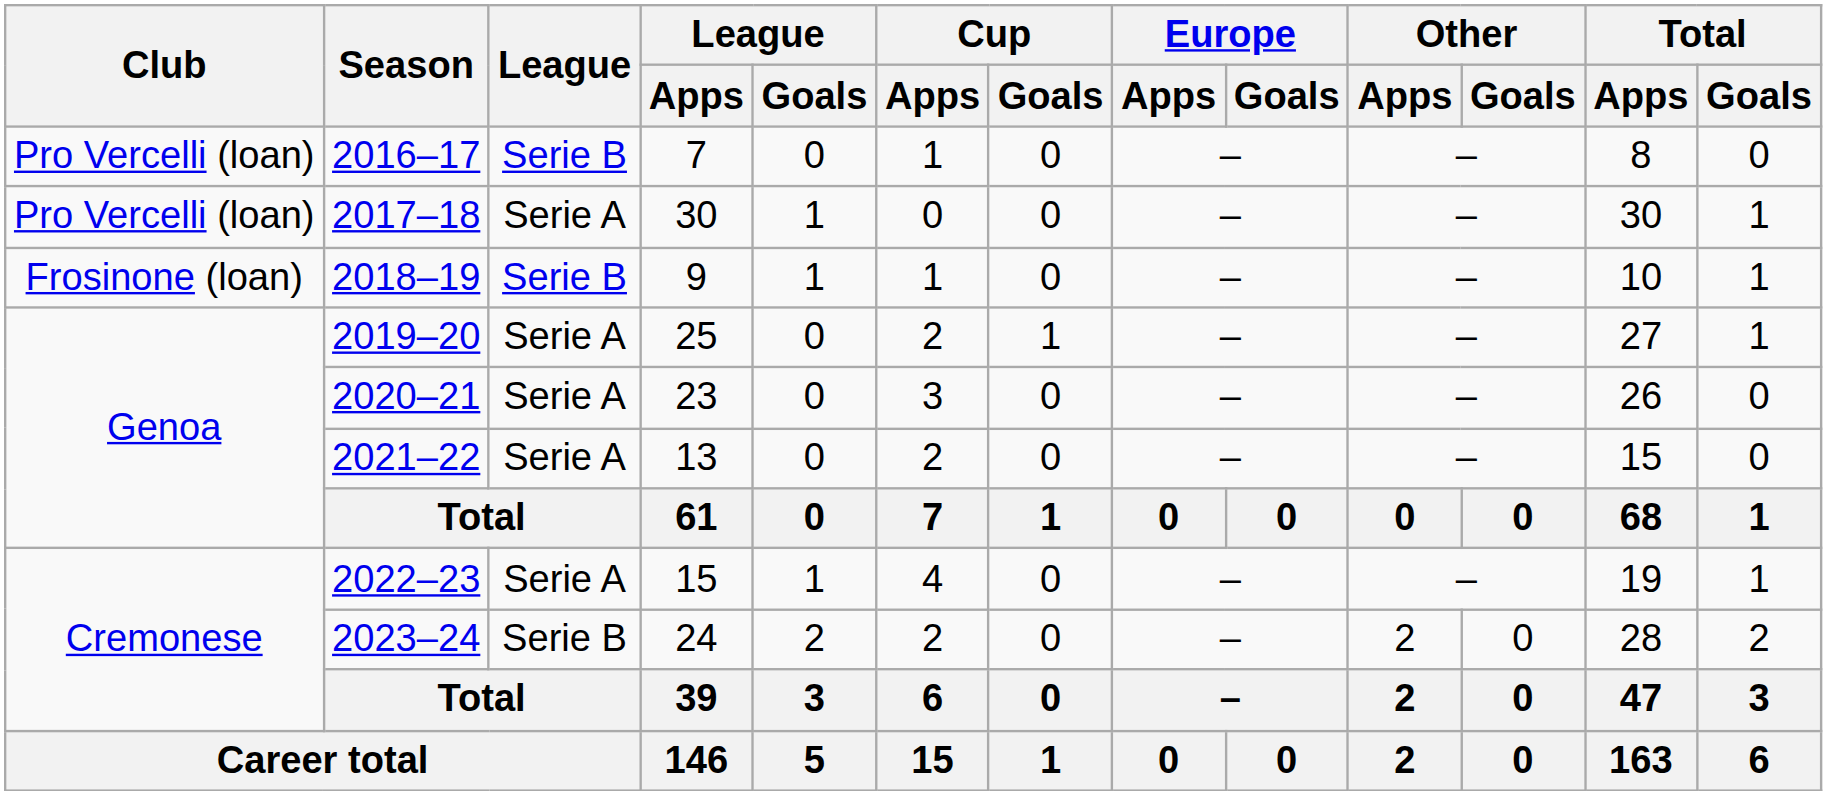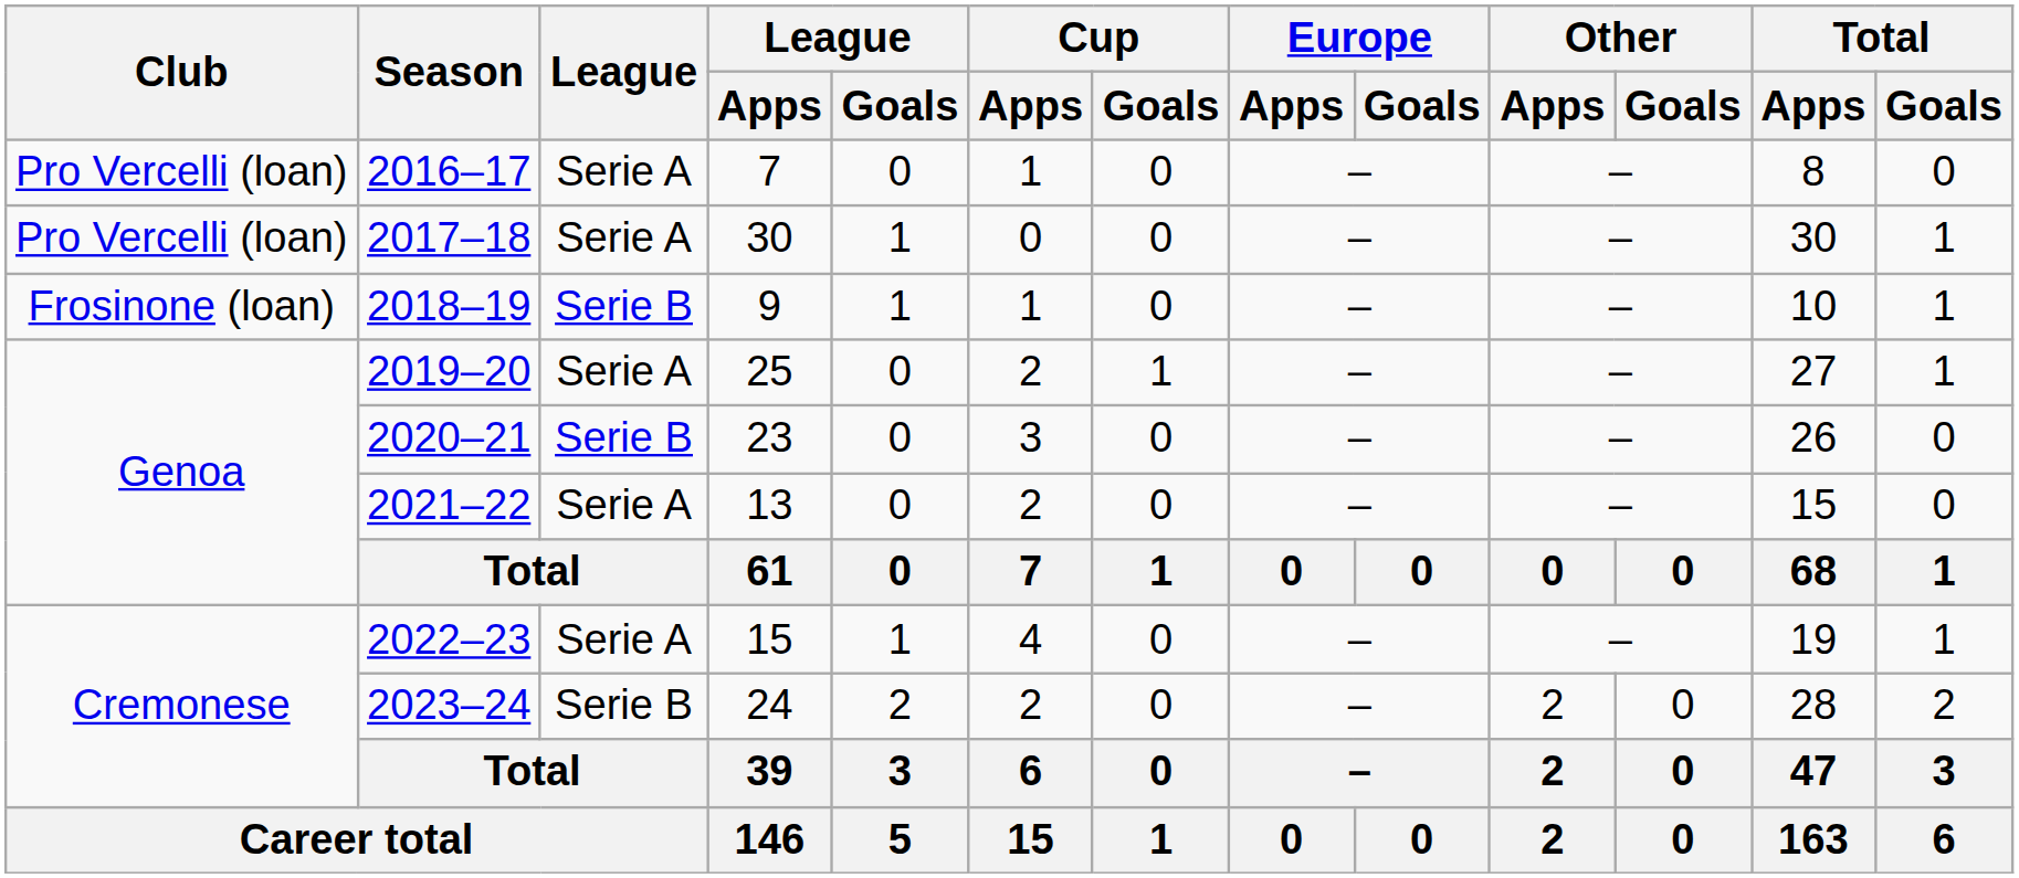 <table class="wikitable" style="text-align:center">
 <tr>
 <th rowspan="2">Club</th>
 <th rowspan="2">Season</th>
 <th rowspan="2">League</th>
 <th colspan="2">League</th>
 <th colspan="2">Cup</th>
 <th colspan="2"><a href='#'>Europe</a></th>
 <th colspan="2">Other</th>
 <th colspan="2">Total</th>
 </tr>
 <tr>
 <th>Apps</th>
 <th>Goals</th>
 <th>Apps</th>
 <th>Goals</th>
 <th>Apps</th>
 <th>Goals</th>
 <th>Apps</th>
 <th>Goals</th>
 <th>Apps</th>
 <th>Goals</th>
 </tr>
 <tr>
 <td><a href='#'>Pro Vercelli</a> (loan)</td>
 <td><a href='#'>2016–17</a></td>
-<td><a href='#'>Serie B</a></td>
+<td>Serie A</td>
 <td>7</td>
 <td>0</td>
 <td>1</td>
 <td>0</td>
 <td colspan="2">–</td>
 <td colspan="2">–</td>
 <td>8</td>
 <td>0</td>
 </tr>
 <tr>
 <td><a href='#'>Pro Vercelli</a> (loan)</td>
 <td><a href='#'>2017–18</a></td>
 <td>Serie A</td>
 <td>30</td>
 <td>1</td>
 <td>0</td>
 <td>0</td>
 <td colspan="2">–</td>
 <td colspan="2">–</td>
 <td>30</td>
 <td>1</td>
 </tr>
 <tr>
 <td><a href='#'>Frosinone</a> (loan)</td>
 <td><a href='#'>2018–19</a></td>
 <td><a href='#'>Serie B</a></td>
 <td>9</td>
 <td>1</td>
 <td>1</td>
 <td>0</td>
 <td colspan="2">–</td>
 <td colspan="2">–</td>
 <td>10</td>
 <td>1</td>
 </tr>
 <tr>
 <td rowspan="4"><a href='#'>Genoa</a></td>
 <td><a href='#'>2019–20</a></td>
 <td>Serie A</td>
 <td>25</td>
 <td>0</td>
 <td>2</td>
 <td>1</td>
 <td colspan="2">–</td>
 <td colspan="2">–</td>
 <td>27</td>
 <td>1</td>
 </tr>
 <tr>
 <td><a href='#'>2020–21</a></td>
-<td>Serie A</td>
+<td><a href='#'>Serie B</a></td>
 <td>23</td>
 <td>0</td>
 <td>3</td>
 <td>0</td>
 <td colspan="2">–</td>
 <td colspan="2">–</td>
 <td>26</td>
 <td>0</td>
 </tr>
 <tr>
 <td><a href='#'>2021–22</a></td>
 <td>Serie A</td>
 <td>13</td>
 <td>0</td>
 <td>2</td>
 <td>0</td>
 <td colspan="2">–</td>
 <td colspan="2">–</td>
 <td>15</td>
 <td>0</td>
 </tr>
 <tr>
 <th colspan="2">Total</th>
 <th>61</th>
 <th>0</th>
 <th>7</th>
 <th>1</th>
 <th>0</th>
 <th>0</th>
 <th>0</th>
 <th>0</th>
 <th>68</th>
 <th>1</th>
 </tr>
 <tr>
 <td rowspan="3"><a href='#'>Cremonese</a></td>
 <td><a href='#'>2022–23</a></td>
 <td>Serie A</td>
 <td>15</td>
 <td>1</td>
 <td>4</td>
 <td>0</td>
 <td colspan="2">–</td>
 <td colspan="2">–</td>
 <td>19</td>
 <td>1</td>
 </tr>
 <tr>
 <td><a href='#'>2023–24</a></td>
 <td>Serie B</td>
 <td>24</td>
 <td>2</td>
 <td>2</td>
 <td>0</td>
 <td colspan="2">–</td>
 <td>2</td>
 <td>0</td>
 <td>28</td>
 <td>2</td>
 </tr>
 <tr>
 <th colspan="2">Total</th>
 <th>39</th>
 <th>3</th>
 <th>6</th>
 <th>0</th>
 <th colspan="2">–</th>
 <th>2</th>
 <th>0</th>
 <th>47</th>
 <th>3</th>
 </tr>
 <tr>
 <th colspan="3">Career total</th>
 <th>146</th>
 <th>5</th>
 <th>15</th>
 <th>1</th>
 <th>0</th>
 <th>0</th>
 <th>2</th>
 <th>0</th>
 <th>163</th>
 <th>6</th>
 </tr>
 </table>
